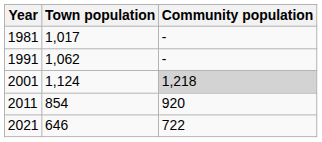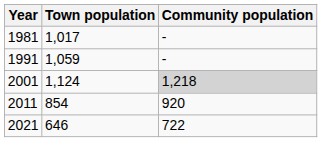 <table class="wikitable">
 <tr>
 <th>Year</th>
 <th>Town population</th>
 <th>Community population</th>
 </tr>
 <tr>
 <td>1981</td>
 <td>1,017</td>
 <td>-</td>
 </tr>
 <tr>
 <td>1991</td>
-<td>1,062</td>
+<td>1,059</td>
 <td>-</td>
 </tr>
 <tr>
 <td>2001</td>
 <td>1,124</td>
 <td style="background: lightgrey;">1,218</td>
 </tr>
 <tr>
 <td>2011</td>
 <td>854</td>
 <td>920</td>
 </tr>
 <tr>
 <td>2021</td>
 <td>646</td>
 <td>722</td>
 </tr>
 </table>
